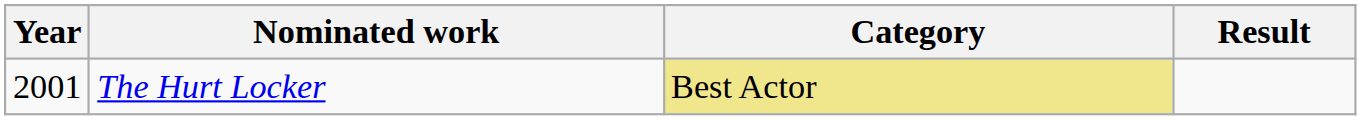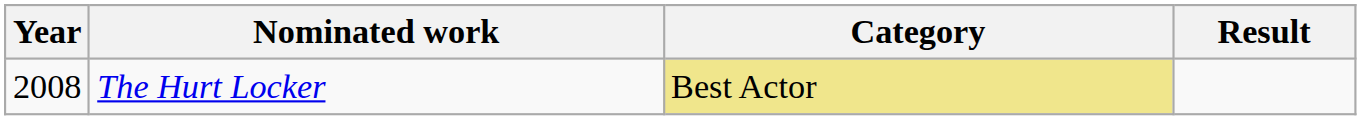 <table class="wikitable sortable" width="50%">
 <tr>
 <th width="1%">Year</th>
 <th width="45%">Nominated work</th>
 <th width="40%">Category</th>
 <th width="14%">Result</th>
 </tr>
 <tr>
-<td>2001</td>
+<td>2008</td>
 <td><em><a href='#'>The Hurt Locker</a></em></td>
 <td style="background: khaki;">Best Actor</td>
 <td></td>
 </tr>
 </table>
